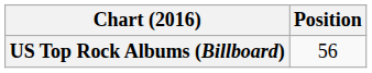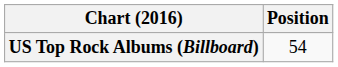 <table class="wikitable plainrowheaders" style="text-align:center">
 <tr>
 <th scope="col">Chart (2016)</th>
 <th scope="col">Position</th>
 </tr>
 <tr>
 <th scope="row">US Top Rock Albums (<em>Billboard</em>)</th>
-<td>56</td>
+<td>54</td>
 </tr>
 </table>
